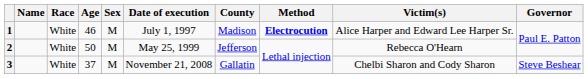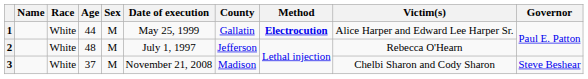 <table class="wikitable sortable" style="text-align:center;">
 <tr>
 <th scope="col"></th>
 <th scope="col">Name</th>
 <th scope="col">Race</th>
 <th scope="col">Age</th>
 <th scope="col">Sex</th>
 <th scope="col" data-sort-type="date">Date of execution</th>
 <th scope="col">County</th>
 <th scope="col">Method</th>
 <th scope="col">Victim(s)</th>
 <th scope="col">Governor</th>
 </tr>
 <tr>
 <th scope="row">1</th>
 <td></td>
 <td>White</td>
-<td>46</td>
+<td>44</td>
 <td>M</td>
-<td>July 1, 1997</td>
-<td><a href='#'>Madison</a></td>
+<td>May 25, 1999</td>
+<td><a href='#'>Gallatin</a></td>
 <td><strong><a href='#'>Electrocution</a></strong></td>
 <td>Alice Harper and Edward Lee Harper Sr.</td>
 <td rowspan="2"><a href='#'>Paul E. Patton</a></td>
 </tr>
 <tr>
 <th scope="row">2</th>
 <td></td>
 <td>White</td>
-<td>50</td>
+<td>48</td>
 <td>M</td>
-<td>May 25, 1999</td>
+<td>July 1, 1997</td>
 <td><a href='#'>Jefferson</a></td>
 <td rowspan="2"><a href='#'>Lethal injection</a></td>
 <td>Rebecca O'Hearn</td>
 </tr>
 <tr>
 <th scope="row">3</th>
 <td></td>
 <td>White</td>
 <td>37</td>
 <td>M</td>
 <td>November 21, 2008</td>
-<td><a href='#'>Gallatin</a></td>
+<td><a href='#'>Madison</a></td>
 <td>Chelbi Sharon and Cody Sharon</td>
 <td><a href='#'>Steve Beshear</a></td>
 </tr>
 </table>
